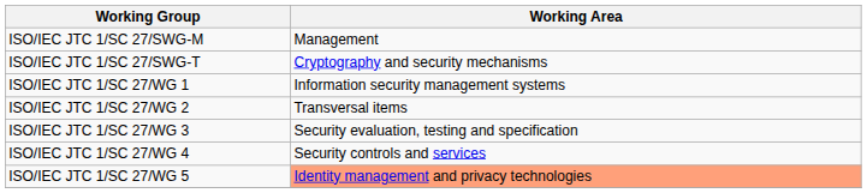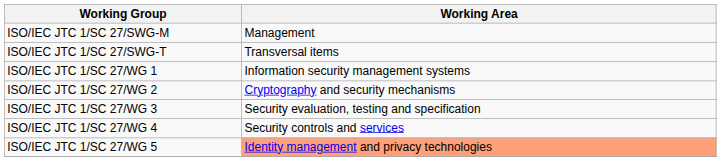 <table class="wikitable" width="60%">
 <tr>
 <th width="20%">Working Group</th>
 <th width="40%">Working Area</th>
 </tr>
 <tr>
 <td>ISO/IEC JTC 1/SC 27/SWG-M</td>
 <td>Management</td>
 </tr>
 <tr>
 <td>ISO/IEC JTC 1/SC 27/SWG-T</td>
-<td><a href='#'>Cryptography</a> and security mechanisms</td>
+<td>Transversal items</td>
 </tr>
 <tr>
 <td>ISO/IEC JTC 1/SC 27/WG 1</td>
 <td>Information security management systems</td>
 </tr>
 <tr>
 <td>ISO/IEC JTC 1/SC 27/WG 2</td>
-<td>Transversal items</td>
+<td><a href='#'>Cryptography</a> and security mechanisms</td>
 </tr>
 <tr>
 <td>ISO/IEC JTC 1/SC 27/WG 3</td>
 <td>Security evaluation, testing and specification</td>
 </tr>
 <tr>
 <td>ISO/IEC JTC 1/SC 27/WG 4</td>
 <td>Security controls and <a href='#'>services</a></td>
 </tr>
 <tr>
 <td>ISO/IEC JTC 1/SC 27/WG 5</td>
 <td style="background: lightsalmon;"><a href='#'>Identity management</a> and privacy technologies</td>
 </tr>
 <tr>
 </tr>
 </table>
